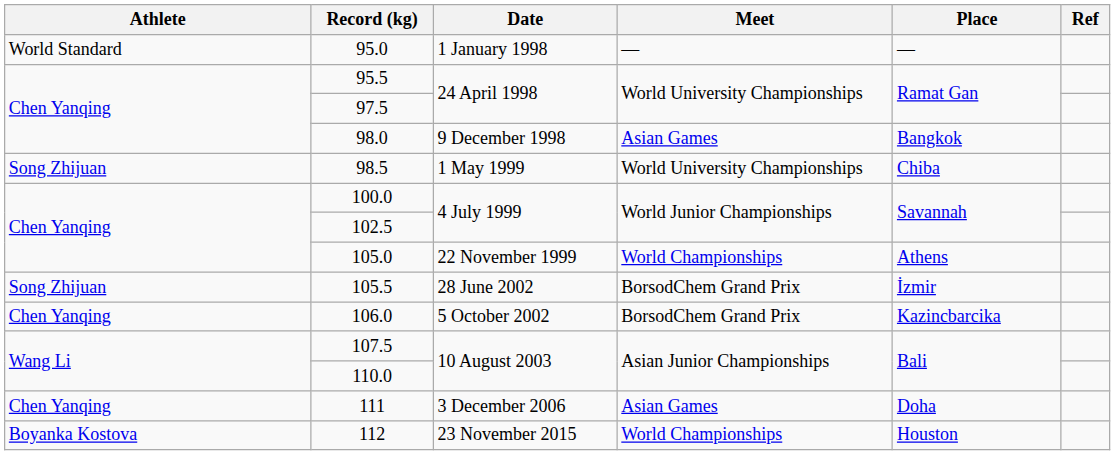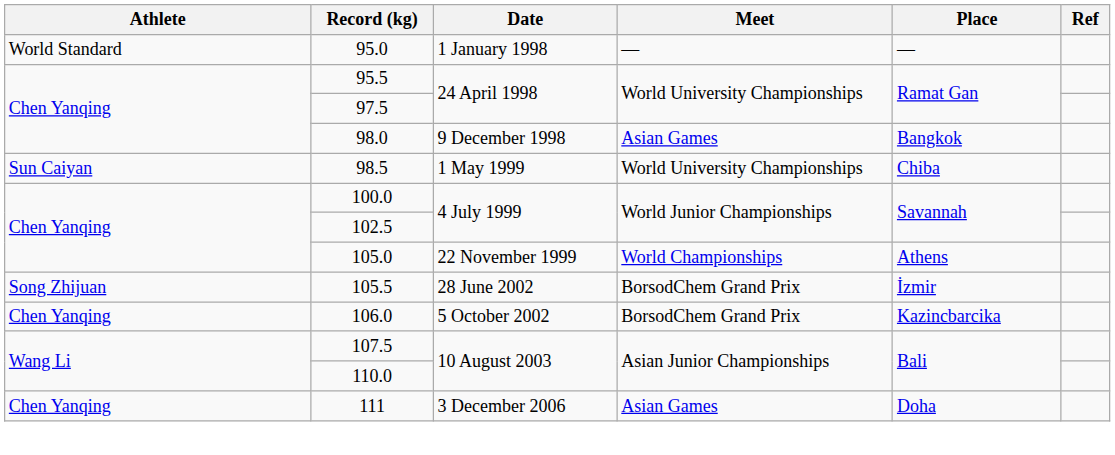 <table class="wikitable" style="font-size:90%; width: 70%;">
 <tr>
 <th width=20%>Athlete</th>
 <th width=8%>Record (kg)</th>
 <th width=12%>Date</th>
 <th width=18%>Meet</th>
 <th width=11%>Place</th>
 <th width=3%>Ref</th>
 </tr>
 <tr>
 <td>World Standard</td>
 <td align="center">95.0</td>
 <td>1 January 1998</td>
 <td>—</td>
 <td>—</td>
 <td></td>
 </tr>
 <tr>
 <td rowspan=3> <a href='#'>Chen Yanqing</a></td>
 <td align="center">95.5</td>
 <td rowspan=2>24 April 1998</td>
 <td rowspan=2>World University Championships</td>
 <td rowspan=2><a href='#'>Ramat Gan</a></td>
 <td></td>
 </tr>
 <tr>
 <td align="center">97.5</td>
 <td></td>
 </tr>
 <tr>
 <td align="center">98.0</td>
 <td>9 December 1998</td>
 <td><a href='#'>Asian Games</a></td>
 <td><a href='#'>Bangkok</a></td>
 <td></td>
 </tr>
 <tr>
-<td> <a href='#'>Song Zhijuan</a></td>
+<td> <a href='#'>Sun Caiyan</a></td>
 <td align="center">98.5</td>
 <td>1 May 1999</td>
 <td>World University Championships</td>
 <td><a href='#'>Chiba</a></td>
 <td></td>
 </tr>
 <tr>
 <td rowspan=3> <a href='#'>Chen Yanqing</a></td>
 <td align="center">100.0</td>
 <td rowspan=2>4 July 1999</td>
 <td rowspan=2>World Junior Championships</td>
 <td rowspan=2><a href='#'>Savannah</a></td>
 <td></td>
 </tr>
 <tr>
 <td align="center">102.5</td>
 <td></td>
 </tr>
 <tr>
 <td align="center">105.0</td>
 <td>22 November 1999</td>
 <td><a href='#'>World Championships</a></td>
 <td><a href='#'>Athens</a></td>
 <td></td>
 </tr>
 <tr>
 <td> <a href='#'>Song Zhijuan</a></td>
 <td align="center">105.5</td>
 <td>28 June 2002</td>
 <td>BorsodChem Grand Prix</td>
 <td><a href='#'>İzmir</a></td>
 <td></td>
 </tr>
 <tr>
 <td> <a href='#'>Chen Yanqing</a></td>
 <td align="center">106.0</td>
 <td>5 October 2002</td>
 <td>BorsodChem Grand Prix</td>
 <td><a href='#'>Kazincbarcika</a></td>
 <td></td>
 </tr>
 <tr>
 <td rowspan=2> <a href='#'>Wang Li</a></td>
 <td align="center">107.5</td>
 <td rowspan=2>10 August 2003</td>
 <td rowspan=2>Asian Junior Championships</td>
 <td rowspan=2><a href='#'>Bali</a></td>
 <td></td>
 </tr>
 <tr>
 <td align="center">110.0</td>
 <td></td>
 </tr>
 <tr>
 <td> <a href='#'>Chen Yanqing</a></td>
 <td align="center">111</td>
 <td>3 December 2006</td>
 <td><a href='#'>Asian Games</a></td>
 <td><a href='#'>Doha</a></td>
 <td></td>
 </tr>
-<tr>
-<td> <a href='#'>Boyanka Kostova</a></td>
-<td align="center">112</td>
-<td>23 November 2015</td>
-<td><a href='#'>World Championships</a></td>
-<td><a href='#'>Houston</a></td>
-<td></td>
-</tr>
 </table>
